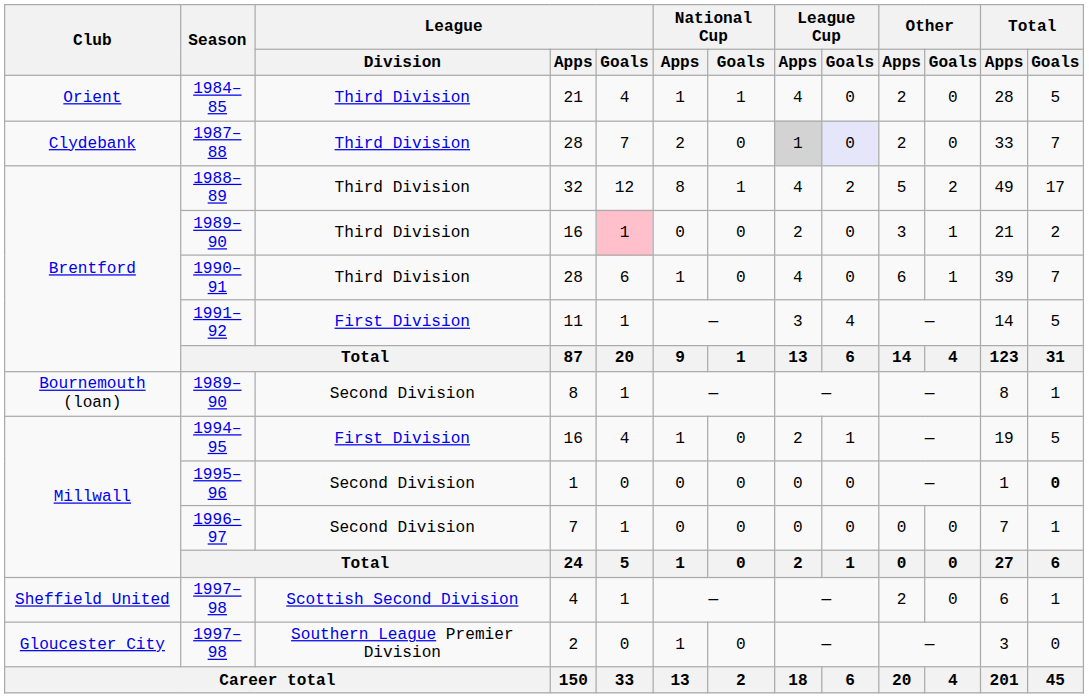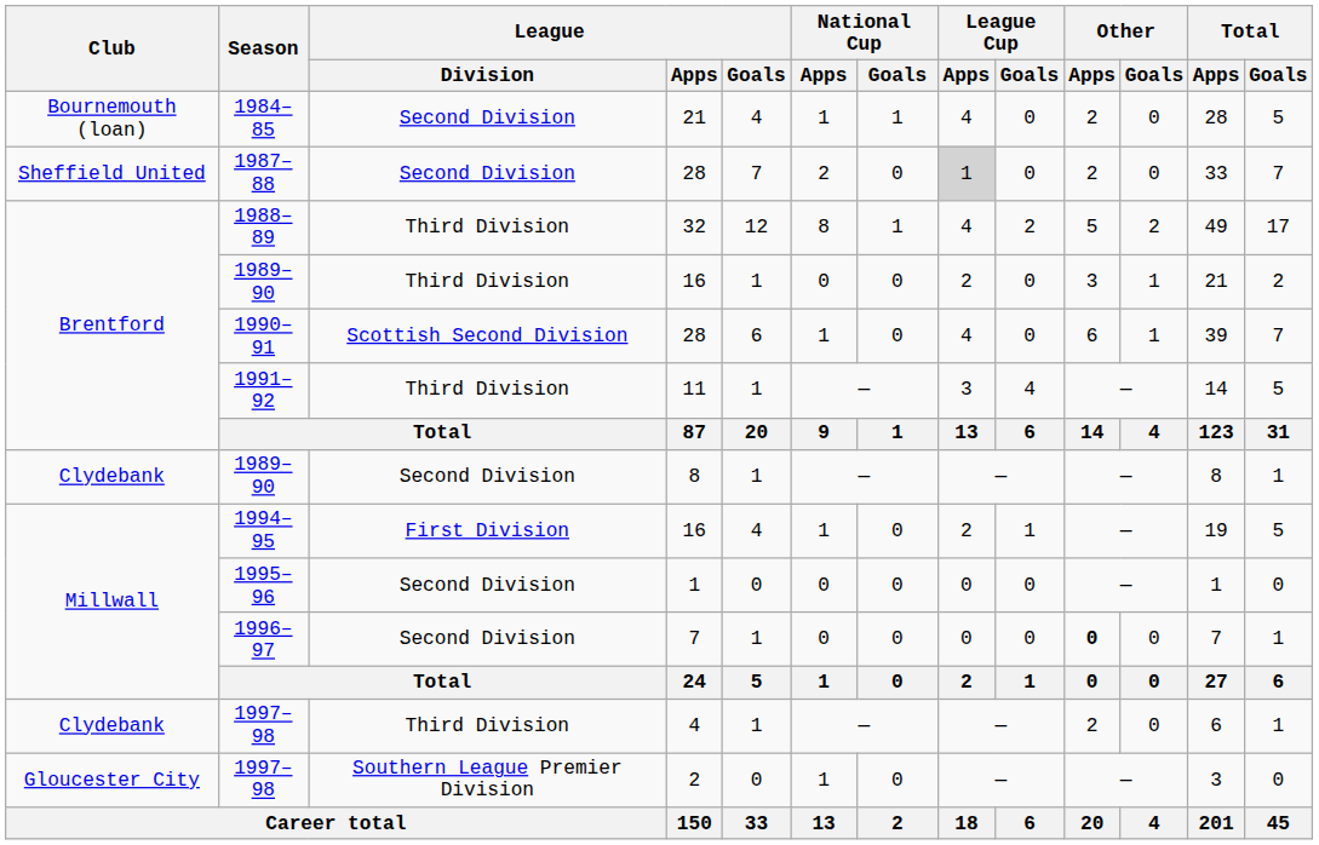 <table class="wikitable" style="text-align: center;">
 <tr>
 <th rowspan="2">Club</th>
 <th rowspan="2">Season</th>
 <th colspan="3">League</th>
 <th colspan="2">National Cup</th>
 <th colspan="2">League Cup</th>
 <th colspan="2">Other</th>
 <th colspan="2">Total</th>
 </tr>
 <tr>
 <th>Division</th>
 <th>Apps</th>
 <th>Goals</th>
 <th>Apps</th>
 <th>Goals</th>
 <th>Apps</th>
 <th>Goals</th>
 <th>Apps</th>
 <th>Goals</th>
 <th>Apps</th>
 <th>Goals</th>
 </tr>
 <tr>
-<td><a href='#'>Orient</a></td>
+<td><a href='#'>Bournemouth</a> (loan)</td>
 <td><a href='#'>1984–85</a></td>
-<td><a href='#'>Third Division</a></td>
+<td><a href='#'>Second Division</a></td>
 <td>21</td>
 <td>4</td>
 <td>1</td>
 <td>1</td>
 <td>4</td>
 <td>0</td>
 <td>2</td>
 <td>0</td>
 <td>28</td>
 <td>5</td>
 </tr>
 <tr>
-<td><a href='#'>Clydebank</a></td>
+<td><a href='#'>Sheffield United</a></td>
 <td><a href='#'>1987–88</a></td>
-<td><a href='#'>Third Division</a></td>
+<td><a href='#'>Second Division</a></td>
 <td>28</td>
 <td>7</td>
 <td>2</td>
 <td>0</td>
 <td style="background: lightgrey;">1</td>
-<td style="background: lavender;">0</td>
+<td>0</td>
 <td>2</td>
 <td>0</td>
 <td>33</td>
 <td>7</td>
 </tr>
 <tr>
 <td rowspan="5"><a href='#'>Brentford</a></td>
 <td><a href='#'>1988–89</a></td>
 <td>Third Division</td>
 <td>32</td>
 <td>12</td>
 <td>8</td>
 <td>1</td>
 <td>4</td>
 <td>2</td>
 <td>5</td>
 <td>2</td>
 <td>49</td>
 <td>17</td>
 </tr>
 <tr>
 <td><a href='#'>1989–90</a></td>
 <td>Third Division</td>
 <td>16</td>
-<td style="background: pink;">1</td>
+<td>1</td>
 <td>0</td>
 <td>0</td>
 <td>2</td>
 <td>0</td>
 <td>3</td>
 <td>1</td>
 <td>21</td>
 <td>2</td>
 </tr>
 <tr>
 <td><a href='#'>1990–91</a></td>
-<td>Third Division</td>
+<td><a href='#'>Scottish Second Division</a></td>
 <td>28</td>
 <td>6</td>
 <td>1</td>
 <td>0</td>
 <td>4</td>
 <td>0</td>
 <td>6</td>
 <td>1</td>
 <td>39</td>
 <td>7</td>
 </tr>
 <tr>
 <td><a href='#'>1991–92</a></td>
-<td><a href='#'>First Division</a></td>
+<td>Third Division</td>
 <td>11</td>
 <td>1</td>
 <td colspan="2">—</td>
 <td>3</td>
 <td>4</td>
 <td colspan="2">—</td>
 <td>14</td>
 <td>5</td>
 </tr>
 <tr>
 <th colspan="2">Total</th>
 <th>87</th>
 <th>20</th>
 <th>9</th>
 <th>1</th>
 <th>13</th>
 <th>6</th>
 <th>14</th>
 <th>4</th>
 <th>123</th>
 <th>31</th>
 </tr>
 <tr>
-<td><a href='#'>Bournemouth</a> (loan)</td>
+<td><a href='#'>Clydebank</a></td>
 <td><a href='#'>1989–90</a></td>
 <td>Second Division</td>
 <td>8</td>
 <td>1</td>
 <td colspan="2">—</td>
 <td colspan="2">—</td>
 <td colspan="2">—</td>
 <td>8</td>
 <td>1</td>
 </tr>
 <tr>
 <td rowspan="4"><a href='#'>Millwall</a></td>
 <td><a href='#'>1994–95</a></td>
 <td><a href='#'>First Division</a></td>
 <td>16</td>
 <td>4</td>
 <td>1</td>
 <td>0</td>
 <td>2</td>
 <td>1</td>
 <td colspan="2">—</td>
 <td>19</td>
 <td>5</td>
 </tr>
 <tr>
 <td><a href='#'>1995–96</a></td>
 <td>Second Division</td>
 <td>1</td>
 <td>0</td>
 <td>0</td>
 <td>0</td>
 <td>0</td>
 <td>0</td>
 <td colspan="2">—</td>
 <td>1</td>
-<td><strong>0</strong></td>
+<td>0</td>
 </tr>
 <tr>
 <td><a href='#'>1996–97</a></td>
 <td>Second Division</td>
 <td>7</td>
 <td>1</td>
 <td>0</td>
 <td>0</td>
 <td>0</td>
 <td>0</td>
-<td>0</td>
+<td><strong>0</strong></td>
 <td>0</td>
 <td>7</td>
 <td>1</td>
 </tr>
 <tr>
 <th colspan="2">Total</th>
 <th>24</th>
 <th>5</th>
 <th>1</th>
 <th>0</th>
 <th>2</th>
 <th>1</th>
 <th>0</th>
 <th>0</th>
 <th>27</th>
 <th>6</th>
 </tr>
 <tr>
-<td><a href='#'>Sheffield United</a></td>
+<td><a href='#'>Clydebank</a></td>
 <td><a href='#'>1997–98</a></td>
-<td><a href='#'>Scottish Second Division</a></td>
+<td>Third Division</td>
 <td>4</td>
 <td>1</td>
 <td colspan="2">—</td>
 <td colspan="2">—</td>
 <td>2</td>
 <td>0</td>
 <td>6</td>
 <td>1</td>
 </tr>
 <tr>
 <td><a href='#'>Gloucester City</a></td>
 <td><a href='#'>1997–98</a></td>
 <td><a href='#'>Southern League</a> Premier Division</td>
 <td>2</td>
 <td>0</td>
 <td>1</td>
 <td>0</td>
 <td colspan="2">—</td>
 <td colspan="2">—</td>
 <td>3</td>
 <td>0</td>
 </tr>
 <tr>
 <th colspan="3">Career total</th>
 <th>150</th>
 <th>33</th>
 <th>13</th>
 <th>2</th>
 <th>18</th>
 <th>6</th>
 <th>20</th>
 <th>4</th>
 <th>201</th>
 <th>45</th>
 </tr>
 </table>
